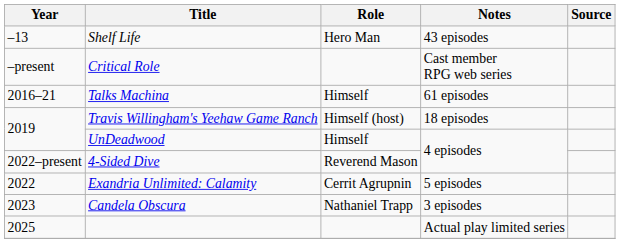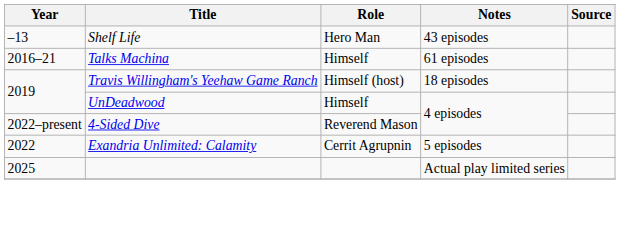 <table class="wikitable sortable plainrowheaders">
 <tr>
 <th scope="col">Year</th>
 <th scope="col">Title</th>
 <th scope="col">Role</th>
 <th class="unsortable" scope="col">Notes</th>
 <th class="unsortable" scope="col">Source</th>
 </tr>
 <tr>
 <td>–13</td>
 <td><em>Shelf Life</em></td>
 <td>Hero Man</td>
 <td>43 episodes</td>
-<td></td>
-</tr>
-<tr>
-<td>–present</td>
-<td><em><a href='#'>Critical Role</a></em></td>
-<td></td>
-<td>Cast member<br>RPG web series</td>
 <td></td>
 </tr>
 <tr>
 <td>2016–21</td>
 <td><em><a href='#'>Talks Machina</a></em></td>
 <td>Himself</td>
 <td>61 episodes</td>
 <td></td>
 </tr>
 <tr>
 <td rowspan="2">2019</td>
 <td><em><a href='#'>Travis Willingham's Yeehaw Game Ranch</a></em></td>
 <td>Himself (host)</td>
 <td>18 episodes</td>
 <td></td>
 </tr>
 <tr>
 <td><em><a href='#'>UnDeadwood</a></em></td>
 <td>Himself</td>
 <td rowspan="2">4 episodes</td>
 <td></td>
 </tr>
 <tr>
 <td>2022–present</td>
 <td><em><a href='#'>4-Sided Dive</a></em></td>
 <td>Reverend Mason</td>
 <td></td>
 </tr>
 <tr>
 <td>2022</td>
 <td><em><a href='#'>Exandria Unlimited: Calamity</a></em></td>
 <td>Cerrit Agrupnin</td>
 <td>5 episodes</td>
 <td></td>
 </tr>
 <tr>
-<td>2023</td>
-<td><em><a href='#'>Candela Obscura</a></em></td>
-<td>Nathaniel Trapp</td>
-<td>3 episodes</td>
-<td></td>
-</tr>
-<tr>
 <td>2025</td>
 <td></td>
 <td></td>
 <td>Actual play limited series</td>
 <td></td>
 </tr>
 <tr>
 </tr>
 </table>
